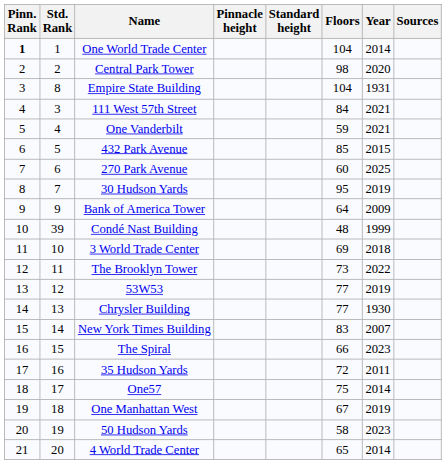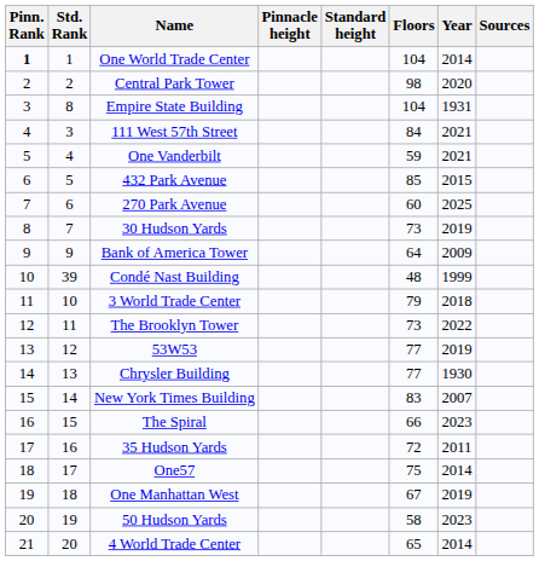 <table class="wikitable sortable" style="text-align:center; background:#fafbff">
 <tr>
 <th>Pinn.<br> Rank<br></th>
 <th>Std.<br> Rank<br></th>
 <th>Name</th>
 <th data-sort-type="number">Pinnacle<br> height<br></th>
 <th data-sort-type="number">Standard<br> height<br></th>
 <th>Floors<br></th>
 <th>Year<br></th>
 <th class="unsortable">Sources</th>
 </tr>
 <tr>
 <td><strong>1</strong></td>
 <td>1</td>
 <td><a href='#'>One World Trade Center</a></td>
 <td></td>
 <td></td>
 <td>104</td>
 <td>2014</td>
 <td></td>
 </tr>
 <tr>
 <td>2</td>
 <td>2</td>
 <td><a href='#'>Central Park Tower</a></td>
 <td></td>
 <td></td>
 <td>98</td>
 <td>2020</td>
 <td></td>
 </tr>
 <tr>
 <td>3</td>
 <td>8</td>
 <td><a href='#'>Empire State Building</a></td>
 <td></td>
 <td></td>
 <td>104</td>
 <td>1931</td>
 <td></td>
 </tr>
 <tr>
 <td>4</td>
 <td>3</td>
 <td><a href='#'>111 West 57th Street</a></td>
 <td></td>
 <td></td>
 <td>84</td>
 <td>2021</td>
 <td></td>
 </tr>
 <tr>
 <td>5</td>
 <td>4</td>
 <td><a href='#'>One Vanderbilt</a></td>
 <td></td>
 <td></td>
 <td>59</td>
 <td>2021</td>
 <td></td>
 </tr>
 <tr>
 <td>6</td>
 <td>5</td>
 <td><a href='#'>432 Park Avenue</a></td>
 <td></td>
 <td></td>
 <td>85</td>
 <td>2015</td>
 <td></td>
 </tr>
 <tr>
 <td>7</td>
 <td>6</td>
 <td><a href='#'>270 Park Avenue</a></td>
 <td></td>
 <td></td>
 <td>60</td>
 <td>2025</td>
 <td></td>
 </tr>
 <tr>
 <td>8</td>
 <td>7</td>
 <td><a href='#'>30 Hudson Yards</a></td>
 <td></td>
 <td></td>
-<td>95</td>
+<td>73</td>
 <td>2019</td>
 <td></td>
 </tr>
 <tr>
 <td>9</td>
 <td>9</td>
 <td><a href='#'>Bank of America Tower</a></td>
 <td></td>
 <td></td>
 <td>64</td>
 <td>2009</td>
 <td></td>
 </tr>
 <tr>
 <td>10</td>
 <td>39</td>
 <td><a href='#'>Condé Nast Building</a></td>
 <td></td>
 <td></td>
 <td>48</td>
 <td>1999</td>
 <td></td>
 </tr>
 <tr>
 <td>11</td>
 <td>10</td>
 <td><a href='#'>3 World Trade Center</a></td>
 <td></td>
 <td></td>
-<td>69</td>
+<td>79</td>
 <td>2018</td>
 <td></td>
 </tr>
 <tr>
 <td>12</td>
 <td>11</td>
 <td><a href='#'>The Brooklyn Tower</a></td>
 <td></td>
 <td></td>
 <td>73</td>
 <td>2022</td>
 <td></td>
 </tr>
 <tr>
 <td>13</td>
 <td>12</td>
 <td><a href='#'>53W53</a></td>
 <td></td>
 <td></td>
 <td>77</td>
 <td>2019</td>
 <td></td>
 </tr>
 <tr>
 <td>14</td>
 <td>13</td>
 <td><a href='#'>Chrysler Building</a></td>
 <td></td>
 <td></td>
 <td>77</td>
 <td>1930</td>
 <td></td>
 </tr>
 <tr>
 <td>15</td>
 <td>14</td>
 <td><a href='#'>New York Times Building</a></td>
 <td></td>
 <td></td>
 <td>83</td>
 <td>2007</td>
 <td></td>
 </tr>
 <tr>
 <td>16</td>
 <td>15</td>
 <td><a href='#'>The Spiral</a></td>
 <td></td>
 <td></td>
 <td>66</td>
 <td>2023</td>
 <td></td>
 </tr>
 <tr>
 <td>17</td>
 <td>16</td>
 <td><a href='#'>35 Hudson Yards</a></td>
 <td></td>
 <td></td>
 <td>72</td>
 <td>2011</td>
 <td></td>
 </tr>
 <tr>
 <td>18</td>
 <td>17</td>
 <td><a href='#'>One57</a></td>
 <td></td>
 <td></td>
 <td>75</td>
 <td>2014</td>
 <td></td>
 </tr>
 <tr>
 <td>19</td>
 <td>18</td>
 <td><a href='#'>One Manhattan West</a></td>
 <td></td>
 <td></td>
 <td>67</td>
 <td>2019</td>
 <td></td>
 </tr>
 <tr>
 <td>20</td>
 <td>19</td>
 <td><a href='#'>50 Hudson Yards</a></td>
 <td></td>
 <td></td>
 <td>58</td>
 <td>2023</td>
 <td></td>
 </tr>
 <tr>
 <td>21</td>
 <td>20</td>
 <td><a href='#'>4 World Trade Center</a></td>
 <td></td>
 <td></td>
 <td>65</td>
 <td>2014</td>
 <td></td>
 </tr>
 </table>
